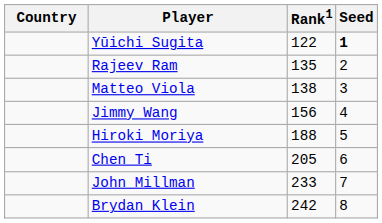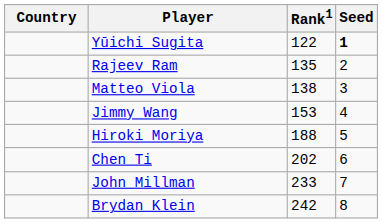 <table class="sortable wikitable">
 <tr>
 <th width="70">Country</th>
 <th width="175">Player</th>
 <th>Rank<sup>1</sup></th>
 <th>Seed</th>
 </tr>
 <tr>
 <td></td>
 <td><a href='#'>Yūichi Sugita</a></td>
 <td>122</td>
 <td><strong>1</strong></td>
 </tr>
 <tr>
 <td></td>
 <td><a href='#'>Rajeev Ram</a></td>
 <td>135</td>
 <td>2</td>
 </tr>
 <tr>
 <td></td>
 <td><a href='#'>Matteo Viola</a></td>
 <td>138</td>
 <td>3</td>
 </tr>
 <tr>
 <td></td>
 <td><a href='#'>Jimmy Wang</a></td>
-<td>156</td>
+<td>153</td>
 <td>4</td>
 </tr>
 <tr>
 <td></td>
 <td><a href='#'>Hiroki Moriya</a></td>
 <td>188</td>
 <td>5</td>
 </tr>
 <tr>
 <td></td>
 <td><a href='#'>Chen Ti</a></td>
-<td>205</td>
+<td>202</td>
 <td>6</td>
 </tr>
 <tr>
 <td></td>
 <td><a href='#'>John Millman</a></td>
 <td>233</td>
 <td>7</td>
 </tr>
 <tr>
 <td></td>
 <td><a href='#'>Brydan Klein</a></td>
 <td>242</td>
 <td>8</td>
 </tr>
 </table>
